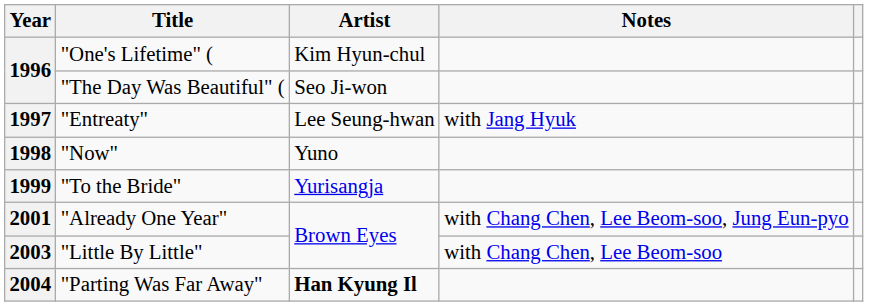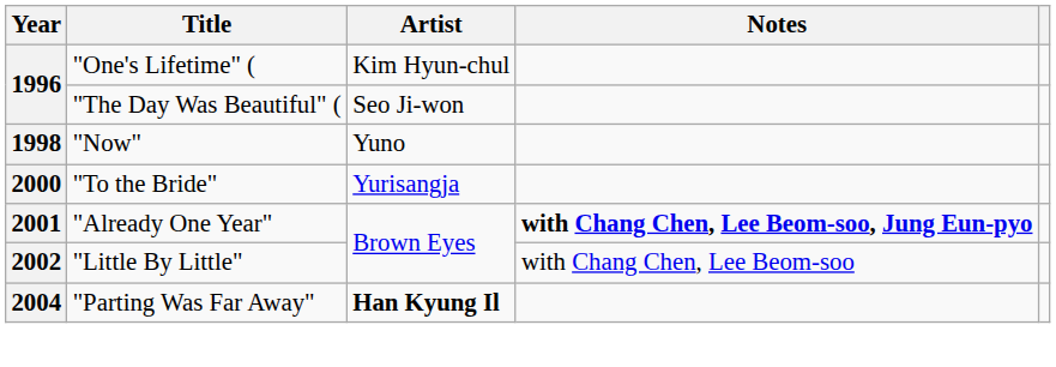 <table class="wikitable plainrowheaders sortable">
 <tr>
 <th scope="col">Year</th>
 <th scope="col">Title</th>
 <th scope="col">Artist</th>
 <th scope="col">Notes</th>
 <th scope="col" class="unsortable"></th>
 </tr>
 <tr>
 <th scope="row" rowspan="2">1996</th>
 <td>"One's Lifetime" (</td>
 <td>Kim Hyun-chul</td>
 <td></td>
 <td style="text-align:center"></td>
 </tr>
 <tr>
 <td>"The Day Was Beautiful" (</td>
 <td>Seo Ji-won</td>
 <td></td>
 <td style="text-align:center"></td>
 </tr>
 <tr>
-<th scope="row">1997</th>
-<td>"Entreaty" </td>
-<td>Lee Seung-hwan</td>
-<td>with <a href='#'>Jang Hyuk</a></td>
-<td style="text-align:center"></td>
-</tr>
-<tr>
 <th scope="row">1998</th>
 <td>"Now" </td>
 <td>Yuno</td>
 <td></td>
 <td style="text-align:center"></td>
 </tr>
 <tr>
-<th scope="row">1999</th>
+<th scope="row">2000</th>
 <td>"To the Bride" </td>
 <td><a href='#'>Yurisangja</a></td>
 <td></td>
 <td style="text-align:center"></td>
 </tr>
 <tr>
 <th scope="row">2001</th>
 <td>"Already One Year" </td>
 <td rowspan="2"><a href='#'>Brown Eyes</a></td>
-<td>with <a href='#'>Chang Chen</a>, <a href='#'>Lee Beom-soo</a>, <a href='#'>Jung Eun-pyo</a></td>
+<td><strong>with <a href='#'>Chang Chen</a>, <a href='#'>Lee Beom-soo</a>, <a href='#'>Jung Eun-pyo</a></strong></td>
 <td style="text-align:center"></td>
 </tr>
 <tr>
-<th scope="row">2003</th>
+<th scope="row">2002</th>
 <td>"Little By Little" </td>
 <td>with <a href='#'>Chang Chen</a>, <a href='#'>Lee Beom-soo</a></td>
 <td style="text-align:center"></td>
 </tr>
 <tr>
 <th scope="row">2004</th>
 <td>"Parting Was Far Away" </td>
 <td><strong>Han Kyung Il</strong></td>
 <td></td>
 <td style="text-align:center"></td>
 </tr>
 </table>
